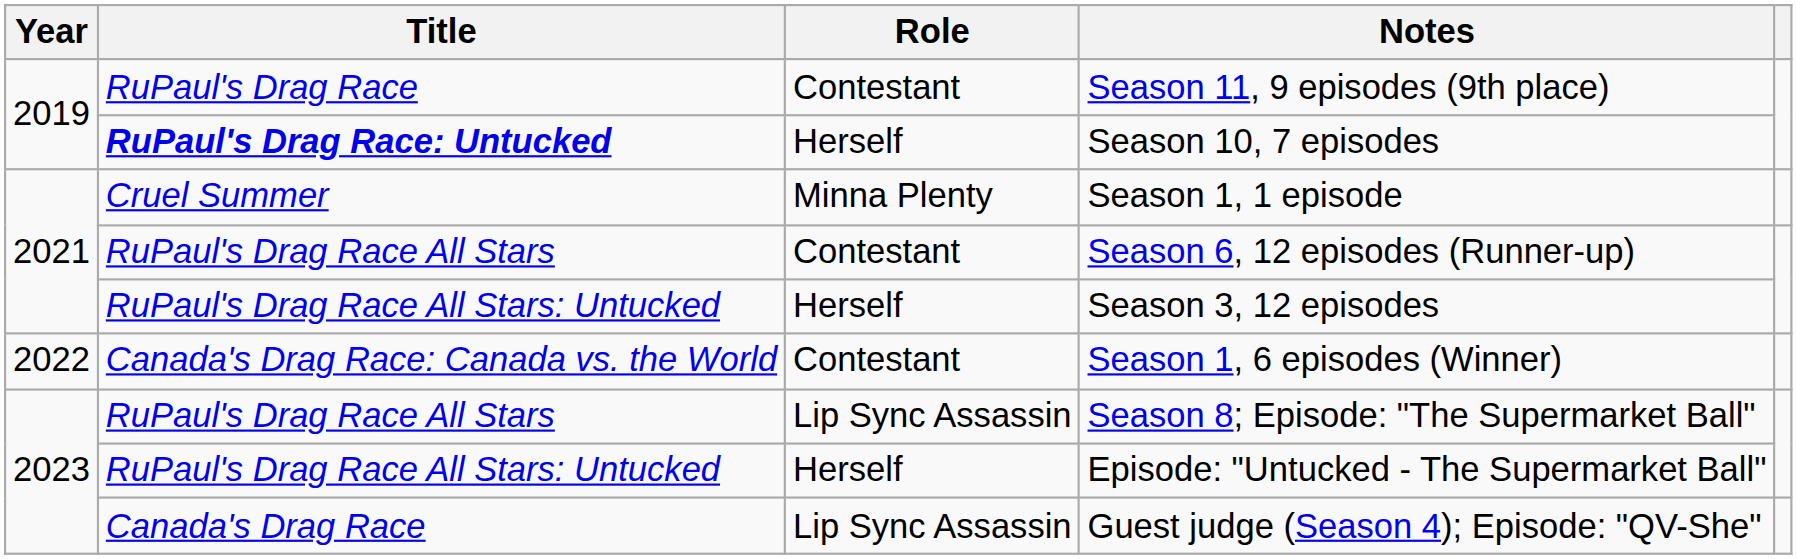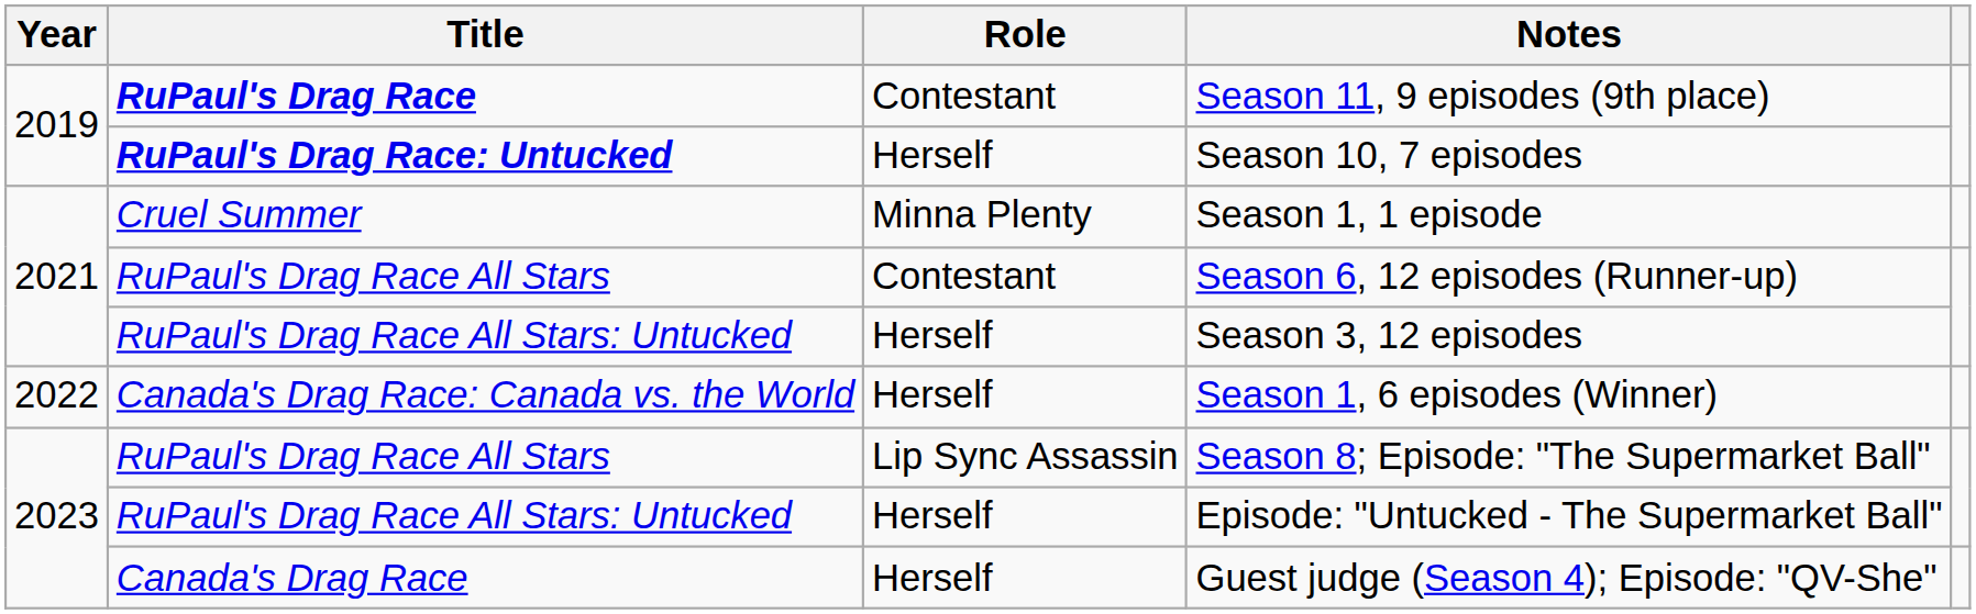 <table class="wikitable">
 <tr>
 <th>Year</th>
 <th>Title</th>
 <th>Role</th>
 <th>Notes</th>
 <th style="text-align: center;" class="unsortable"></th>
 </tr>
 <tr>
 <td rowspan="2">2019</td>
-<td><em><a href='#'>RuPaul's Drag Race</a></em></td>
+<td><strong><em><a href='#'>RuPaul's Drag Race</a></em></strong></td>
 <td>Contestant</td>
 <td><a href='#'>Season 11</a>, 9 episodes (9th place)</td>
 <td rowspan="2" style="text-align: center;"></td>
 </tr>
 <tr>
 <td><strong><em><a href='#'>RuPaul's Drag Race: Untucked</a></em></strong></td>
 <td>Herself</td>
 <td>Season 10, 7 episodes</td>
 </tr>
 <tr>
 <td rowspan="3">2021</td>
 <td><em><a href='#'>Cruel Summer</a></em></td>
 <td>Minna Plenty</td>
 <td>Season 1, 1 episode</td>
 <td style="text-align: center;"></td>
 </tr>
 <tr>
 <td><em><a href='#'>RuPaul's Drag Race All Stars</a></em></td>
 <td>Contestant</td>
 <td><a href='#'>Season 6</a>, 12 episodes (Runner-up)</td>
 <td rowspan="2" style="text-align: center;"></td>
 </tr>
 <tr>
 <td scope="row"><em><a href='#'>RuPaul's Drag Race All Stars: Untucked</a></em></td>
 <td>Herself</td>
 <td>Season 3, 12 episodes</td>
 </tr>
 <tr>
 <td>2022</td>
 <td><em><a href='#'>Canada's Drag Race: Canada vs. the World</a></em></td>
-<td>Contestant</td>
+<td>Herself</td>
 <td><a href='#'>Season 1</a>, 6 episodes (Winner)</td>
 <td></td>
 </tr>
 <tr>
 <td rowspan="3">2023</td>
 <td><em><a href='#'>RuPaul's Drag Race All Stars</a></em></td>
 <td>Lip Sync Assassin</td>
 <td><a href='#'>Season 8</a>; Episode: "The Supermarket Ball"</td>
 <td rowspan="2"></td>
 </tr>
 <tr>
 <td><em><a href='#'>RuPaul's Drag Race All Stars: Untucked</a></em></td>
 <td>Herself</td>
 <td>Episode: "Untucked - The Supermarket Ball"</td>
 </tr>
 <tr>
 <td><em><a href='#'>Canada's Drag Race</a></em></td>
-<td>Lip Sync Assassin</td>
+<td>Herself</td>
 <td>Guest judge (<a href='#'>Season 4</a>); Episode: "QV-She"</td>
 <td></td>
 </tr>
 </table>
